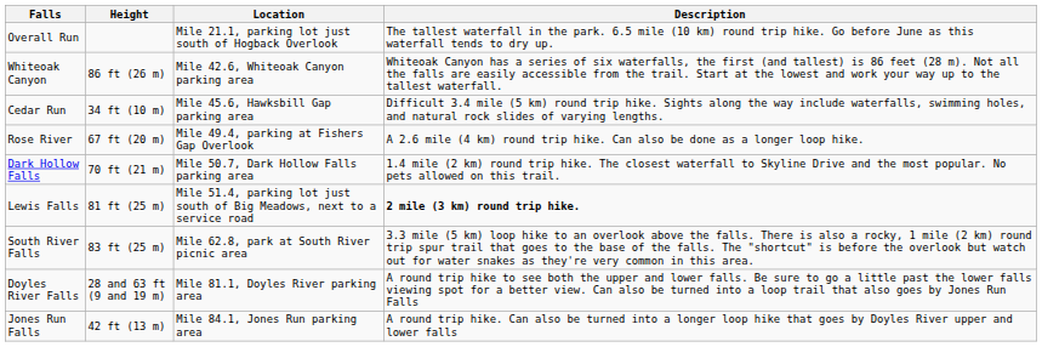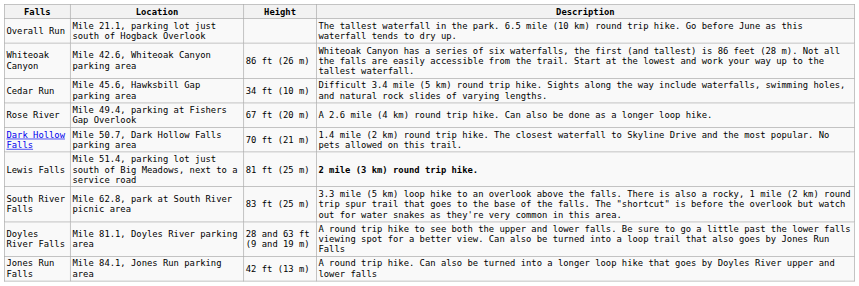 <table class="wikitable">
 <tr>
 <th>Falls</th>
+<th>Location</th>
 <th>Height</th>
-<th>Location</th>
 <th>Description</th>
 </tr>
 <tr>
 <td>Overall Run</td>
+<td>Mile 21.1, parking lot just south of Hogback Overlook</td>
 <td></td>
-<td>Mile 21.1, parking lot just south of Hogback Overlook</td>
 <td>The tallest waterfall in the park. 6.5 mile (10 km) round trip hike. Go before June as this waterfall tends to dry up.</td>
 </tr>
 <tr>
 <td>Whiteoak Canyon</td>
+<td>Mile 42.6, Whiteoak Canyon parking area</td>
 <td>86 ft (26 m)</td>
-<td>Mile 42.6, Whiteoak Canyon parking area</td>
 <td>Whiteoak Canyon has a series of six waterfalls, the first (and tallest) is 86 feet (28 m). Not all the falls are easily accessible from the trail. Start at the lowest and work your way up to the tallest waterfall.</td>
 </tr>
 <tr>
 <td>Cedar Run</td>
+<td>Mile 45.6, Hawksbill Gap parking area</td>
 <td>34 ft (10 m)</td>
-<td>Mile 45.6, Hawksbill Gap parking area</td>
 <td>Difficult 3.4 mile (5 km) round trip hike. Sights along the way include waterfalls, swimming holes, and natural rock slides of varying lengths.</td>
 </tr>
 <tr>
 <td>Rose River</td>
+<td>Mile 49.4, parking at Fishers Gap Overlook</td>
 <td>67 ft (20 m)</td>
-<td>Mile 49.4, parking at Fishers Gap Overlook</td>
 <td>A 2.6 mile (4 km) round trip hike. Can also be done as a longer loop hike.</td>
 </tr>
 <tr>
 <td><a href='#'>Dark Hollow Falls</a></td>
+<td>Mile 50.7, Dark Hollow Falls parking area</td>
 <td>70 ft (21 m)</td>
-<td>Mile 50.7, Dark Hollow Falls parking area</td>
 <td>1.4 mile (2 km) round trip hike. The closest waterfall to Skyline Drive and the most popular. No pets allowed on this trail.</td>
 </tr>
 <tr>
 <td>Lewis Falls</td>
+<td>Mile 51.4, parking lot just south of Big Meadows, next to a service road</td>
 <td>81 ft (25 m)</td>
-<td>Mile 51.4, parking lot just south of Big Meadows, next to a service road</td>
 <td><strong>2 mile (3 km) round trip hike.</strong></td>
 </tr>
 <tr>
 <td>South River Falls</td>
+<td>Mile 62.8, park at South River picnic area</td>
 <td>83 ft (25 m)</td>
-<td>Mile 62.8, park at South River picnic area</td>
 <td>3.3 mile (5 km) loop hike to an overlook above the falls. There is also a rocky, 1 mile (2 km) round trip spur trail that goes to the base of the falls. The "shortcut" is before the overlook but watch out for water snakes as they're very common in this area.</td>
 </tr>
 <tr>
 <td>Doyles River Falls</td>
+<td>Mile 81.1, Doyles River parking area</td>
 <td>28 and 63 ft (9 and 19 m)</td>
-<td>Mile 81.1, Doyles River parking area</td>
 <td>A  round trip hike to see both the upper and lower falls. Be sure to go a little past the lower falls viewing spot for a better view. Can also be turned into a  loop trail that also goes by Jones Run Falls</td>
 </tr>
 <tr>
 <td>Jones Run Falls</td>
+<td>Mile 84.1, Jones Run parking area</td>
 <td>42 ft (13 m)</td>
-<td>Mile 84.1, Jones Run parking area</td>
 <td>A  round trip hike. Can also be turned into a longer loop hike that goes by Doyles River upper and lower falls</td>
 </tr>
 </table>
